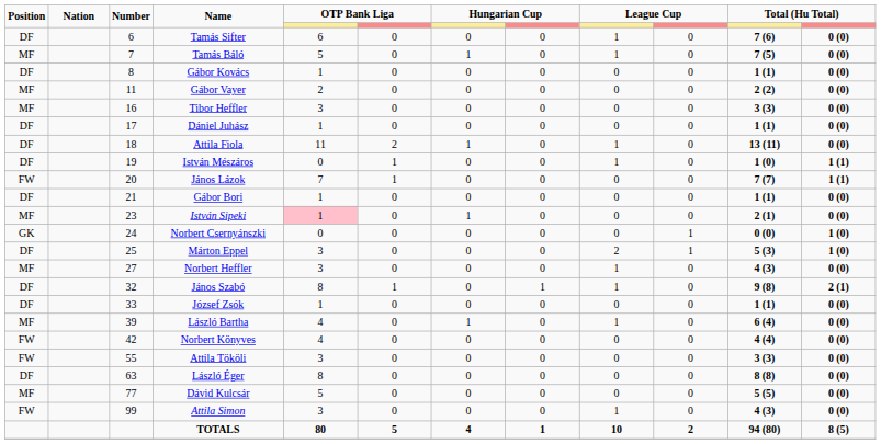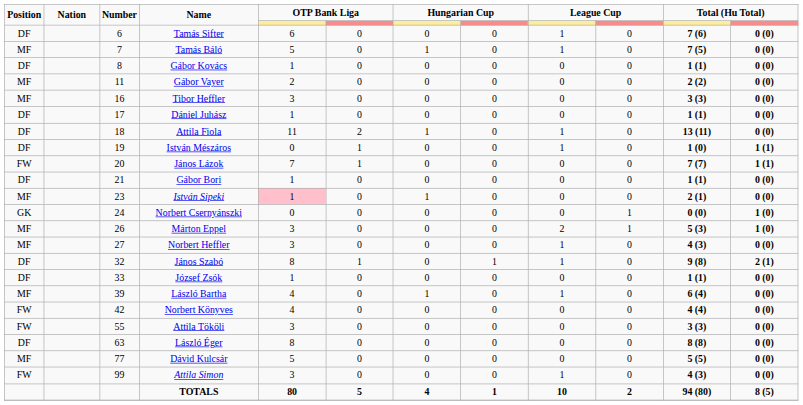 <table class="wikitable" style="font-size: 95%; text-align: center;">
 <tr>
 <td rowspan="2" width="5%" align="center"><strong>Position</strong></td>
 <td rowspan="2" width="7%" align="center"><strong>Nation</strong></td>
 <td rowspan="2" width="5%" align="center"><strong>Number</strong></td>
 <td rowspan="2" width="15%" align="center"><strong>Name</strong></td>
 <td colspan="2" align="center"><strong>OTP Bank Liga</strong></td>
 <td colspan="2" align="center"><strong>Hungarian Cup</strong></td>
 <td colspan="2" align="center"><strong>League Cup</strong></td>
 <td colspan="2" align="center"><strong>Total (Hu Total)</strong></td>
 </tr>
 <tr>
 <th width=60 style="background: #FFEE99"></th>
 <th width=60 style="background: #FF8888"></th>
 <th width=60 style="background: #FFEE99"></th>
 <th width=60 style="background: #FF8888"></th>
 <th width=60 style="background: #FFEE99"></th>
 <th width=60 style="background: #FF8888"></th>
 <th width=60 style="background: #FFEE99"></th>
 <th width=60 style="background: #FF8888"></th>
 </tr>
 <tr>
 <td>DF</td>
 <td></td>
 <td>6</td>
 <td><a href='#'>Tamás Sifter</a></td>
 <td>6</td>
 <td>0</td>
 <td>0</td>
 <td>0</td>
 <td>1</td>
 <td>0</td>
 <td><strong>7 (6)</strong></td>
 <td><strong>0 (0)</strong></td>
 </tr>
 <tr>
 <td>MF</td>
 <td></td>
 <td>7</td>
 <td><a href='#'>Tamás Báló</a></td>
 <td>5</td>
 <td>0</td>
 <td>1</td>
 <td>0</td>
 <td>1</td>
 <td>0</td>
 <td><strong>7 (5)</strong></td>
 <td><strong>0 (0)</strong></td>
 </tr>
 <tr>
 <td>DF</td>
 <td></td>
 <td>8</td>
 <td><a href='#'>Gábor Kovács</a></td>
 <td>1</td>
 <td>0</td>
 <td>0</td>
 <td>0</td>
 <td>0</td>
 <td>0</td>
 <td><strong>1 (1)</strong></td>
 <td><strong>0 (0)</strong></td>
 </tr>
 <tr>
 <td>MF</td>
 <td></td>
 <td>11</td>
 <td><a href='#'>Gábor Vayer</a></td>
 <td>2</td>
 <td>0</td>
 <td>0</td>
 <td>0</td>
 <td>0</td>
 <td>0</td>
 <td><strong>2 (2)</strong></td>
 <td><strong>0 (0)</strong></td>
 </tr>
 <tr>
 <td>MF</td>
 <td></td>
 <td>16</td>
 <td><a href='#'>Tibor Heffler</a></td>
 <td>3</td>
 <td>0</td>
 <td>0</td>
 <td>0</td>
 <td>0</td>
 <td>0</td>
 <td><strong>3 (3)</strong></td>
 <td><strong>0 (0)</strong></td>
 </tr>
 <tr>
 <td>DF</td>
 <td></td>
 <td>17</td>
 <td><a href='#'>Dániel Juhász</a></td>
 <td>1</td>
 <td>0</td>
 <td>0</td>
 <td>0</td>
 <td>0</td>
 <td>0</td>
 <td><strong>1 (1)</strong></td>
 <td><strong>0 (0)</strong></td>
 </tr>
 <tr>
 <td>DF</td>
 <td></td>
 <td>18</td>
 <td><a href='#'>Attila Fiola</a></td>
 <td>11</td>
 <td>2</td>
 <td>1</td>
 <td>0</td>
 <td>1</td>
 <td>0</td>
 <td><strong>13 (11)</strong></td>
 <td><strong>0 (0)</strong></td>
 </tr>
 <tr>
 <td>DF</td>
 <td></td>
 <td>19</td>
 <td><a href='#'>István Mészáros</a></td>
 <td>0</td>
 <td>1</td>
 <td>0</td>
 <td>0</td>
 <td>1</td>
 <td>0</td>
 <td><strong>1 (0)</strong></td>
 <td><strong>1 (1)</strong></td>
 </tr>
 <tr>
 <td>FW</td>
 <td></td>
 <td>20</td>
 <td><a href='#'>János Lázok</a></td>
 <td>7</td>
 <td>1</td>
 <td>0</td>
 <td>0</td>
 <td>0</td>
 <td>0</td>
 <td><strong>7 (7)</strong></td>
 <td><strong>1 (1)</strong></td>
 </tr>
 <tr>
 <td>DF</td>
 <td></td>
 <td>21</td>
 <td><a href='#'>Gábor Bori</a></td>
 <td>1</td>
 <td>0</td>
 <td>0</td>
 <td>0</td>
 <td>0</td>
 <td>0</td>
 <td><strong>1 (1)</strong></td>
 <td><strong>0 (0)</strong></td>
 </tr>
 <tr>
 <td>MF</td>
 <td></td>
 <td>23</td>
 <td><em><a href='#'>István Sipeki</a></em></td>
 <td style="background: pink;">1</td>
 <td>0</td>
 <td>1</td>
 <td>0</td>
 <td>0</td>
 <td>0</td>
 <td><strong>2 (1)</strong></td>
 <td><strong>0 (0)</strong></td>
 </tr>
 <tr>
 <td>GK</td>
 <td></td>
 <td>24</td>
 <td><a href='#'>Norbert Csernyánszki</a></td>
 <td>0</td>
 <td>0</td>
 <td>0</td>
 <td>0</td>
 <td>0</td>
 <td>1</td>
 <td><strong>0 (0)</strong></td>
 <td><strong>1 (0)</strong></td>
 </tr>
 <tr>
-<td>DF</td>
+<td>MF</td>
 <td></td>
-<td>25</td>
+<td>26</td>
 <td><a href='#'>Márton Eppel</a></td>
 <td>3</td>
 <td>0</td>
 <td>0</td>
 <td>0</td>
 <td>2</td>
 <td>1</td>
 <td><strong>5 (3)</strong></td>
 <td><strong>1 (0)</strong></td>
 </tr>
 <tr>
 <td>MF</td>
 <td></td>
 <td>27</td>
 <td><a href='#'>Norbert Heffler</a></td>
 <td>3</td>
 <td>0</td>
 <td>0</td>
 <td>0</td>
 <td>1</td>
 <td>0</td>
 <td><strong>4 (3)</strong></td>
 <td><strong>0 (0)</strong></td>
 </tr>
 <tr>
 <td>DF</td>
 <td></td>
 <td>32</td>
 <td><a href='#'>János Szabó</a></td>
 <td>8</td>
 <td>1</td>
 <td>0</td>
 <td>1</td>
 <td>1</td>
 <td>0</td>
 <td><strong>9 (8)</strong></td>
 <td><strong>2 (1)</strong></td>
 </tr>
 <tr>
 <td>DF</td>
 <td></td>
 <td>33</td>
 <td><a href='#'>József Zsók</a></td>
 <td>1</td>
 <td>0</td>
 <td>0</td>
 <td>0</td>
 <td>0</td>
 <td>0</td>
 <td><strong>1 (1)</strong></td>
 <td><strong>0 (0)</strong></td>
 </tr>
 <tr>
 <td>MF</td>
 <td></td>
 <td>39</td>
 <td><a href='#'>László Bartha</a></td>
 <td>4</td>
 <td>0</td>
 <td>1</td>
 <td>0</td>
 <td>1</td>
 <td>0</td>
 <td><strong>6 (4)</strong></td>
 <td><strong>0 (0)</strong></td>
 </tr>
 <tr>
 <td>FW</td>
 <td></td>
 <td>42</td>
 <td><a href='#'>Norbert Könyves</a></td>
 <td>4</td>
 <td>0</td>
 <td>0</td>
 <td>0</td>
 <td>0</td>
 <td>0</td>
 <td><strong>4 (4)</strong></td>
 <td><strong>0 (0)</strong></td>
 </tr>
 <tr>
 <td>FW</td>
 <td></td>
 <td>55</td>
 <td><a href='#'>Attila Tököli</a></td>
 <td>3</td>
 <td>0</td>
 <td>0</td>
 <td>0</td>
 <td>0</td>
 <td>0</td>
 <td><strong>3 (3)</strong></td>
 <td><strong>0 (0)</strong></td>
 </tr>
 <tr>
 <td>DF</td>
 <td></td>
 <td>63</td>
 <td><a href='#'>László Éger</a></td>
 <td>8</td>
 <td>0</td>
 <td>0</td>
 <td>0</td>
 <td>0</td>
 <td>0</td>
 <td><strong>8 (8)</strong></td>
 <td><strong>0 (0)</strong></td>
 </tr>
 <tr>
 <td>MF</td>
 <td></td>
 <td>77</td>
 <td><a href='#'>Dávid Kulcsár</a></td>
 <td>5</td>
 <td>0</td>
 <td>0</td>
 <td>0</td>
 <td>0</td>
 <td>0</td>
 <td><strong>5 (5)</strong></td>
 <td><strong>0 (0)</strong></td>
 </tr>
 <tr>
 <td>FW</td>
 <td></td>
 <td>99</td>
 <td><em><a href='#'>Attila Simon</a></em></td>
 <td>3</td>
 <td>0</td>
 <td>0</td>
 <td>0</td>
 <td>1</td>
 <td>0</td>
 <td><strong>4 (3)</strong></td>
 <td><strong>0 (0)</strong></td>
 </tr>
 <tr>
 <td></td>
 <td></td>
 <td></td>
 <td><strong>TOTALS</strong></td>
 <td><strong>80</strong></td>
 <td><strong>5</strong></td>
 <td><strong>4</strong></td>
 <td><strong>1</strong></td>
 <td><strong>10</strong></td>
 <td><strong>2</strong></td>
 <td><strong>94 (80)</strong></td>
 <td><strong>8 (5)</strong></td>
 </tr>
 <tr>
 </tr>
 </table>
